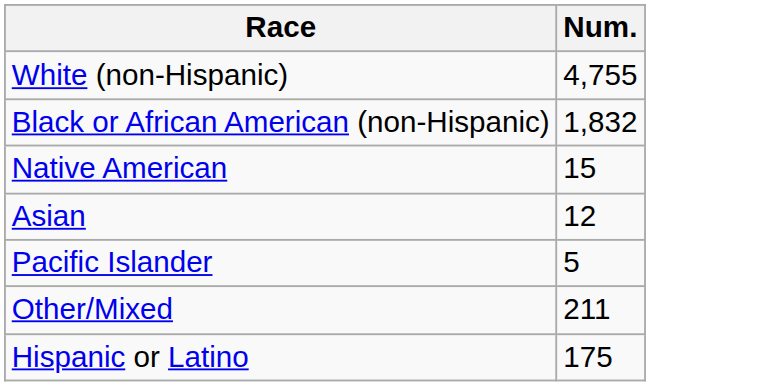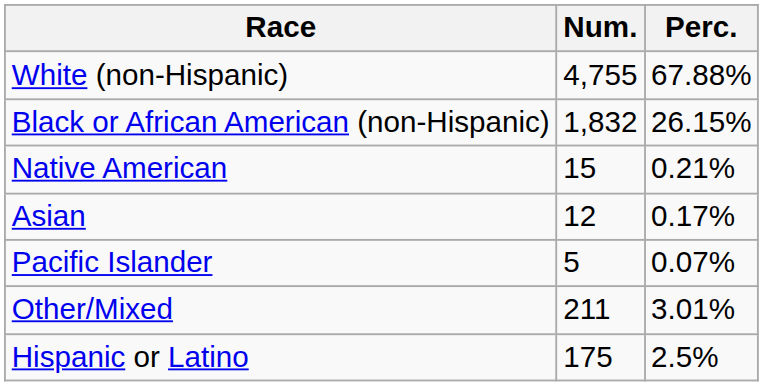 <table class="wikitable">
 <tr>
 <th>Race</th>
 <th>Num.</th>
+<th>Perc.</th>
 </tr>
 <tr>
 <td><a href='#'>White</a> (non-Hispanic)</td>
 <td>4,755</td>
+<td>67.88%</td>
 </tr>
 <tr>
 <td><a href='#'>Black or African American</a> (non-Hispanic)</td>
 <td>1,832</td>
+<td>26.15%</td>
 </tr>
 <tr>
 <td><a href='#'>Native American</a></td>
 <td>15</td>
+<td>0.21%</td>
 </tr>
 <tr>
 <td><a href='#'>Asian</a></td>
 <td>12</td>
+<td>0.17%</td>
 </tr>
 <tr>
 <td><a href='#'>Pacific Islander</a></td>
 <td>5</td>
+<td>0.07%</td>
 </tr>
 <tr>
 <td><a href='#'>Other/Mixed</a></td>
 <td>211</td>
+<td>3.01%</td>
 </tr>
 <tr>
 <td><a href='#'>Hispanic</a> or <a href='#'>Latino</a></td>
 <td>175</td>
+<td>2.5%</td>
 </tr>
 </table>
